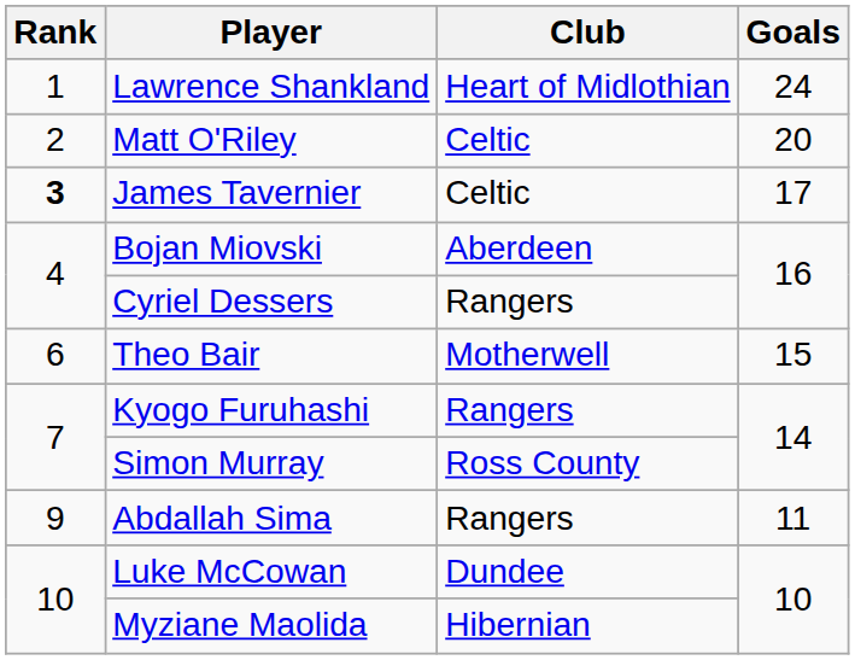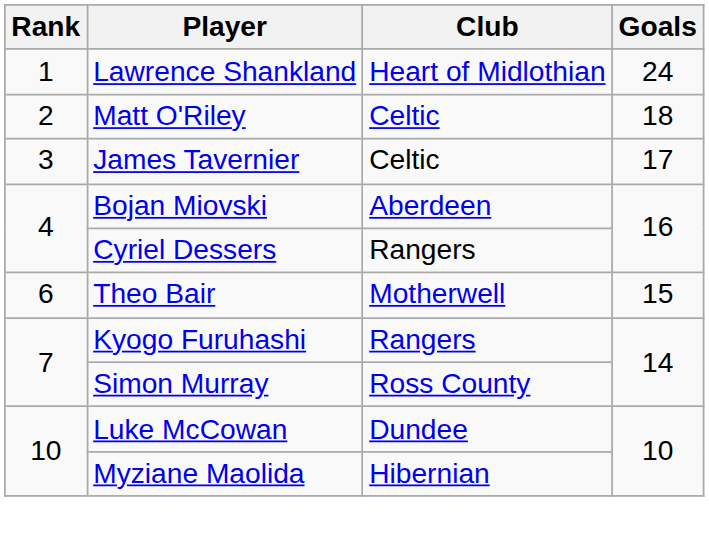 <table class="wikitable" style="text-align:center">
 <tr>
 <th>Rank</th>
 <th>Player</th>
 <th>Club</th>
 <th>Goals</th>
 </tr>
 <tr>
 <td>1</td>
 <td align="left"> <a href='#'>Lawrence Shankland</a></td>
 <td align="left"><a href='#'>Heart of Midlothian</a></td>
 <td>24</td>
 </tr>
 <tr>
 <td>2</td>
 <td align="left"> <a href='#'>Matt O'Riley</a></td>
 <td align="left"><a href='#'>Celtic</a></td>
-<td>20</td>
+<td>18</td>
 </tr>
 <tr>
-<td><strong>3</strong></td>
+<td>3</td>
 <td align="left"> <a href='#'>James Tavernier</a></td>
 <td align="left">Celtic</td>
 <td>17</td>
 </tr>
 <tr>
 <td rowspan="2">4</td>
 <td align="left"> <a href='#'>Bojan Miovski</a></td>
 <td align="left"><a href='#'>Aberdeen</a></td>
 <td rowspan="2">16</td>
 </tr>
 <tr>
 <td align="left"> <a href='#'>Cyriel Dessers</a></td>
 <td align="left">Rangers</td>
 </tr>
 <tr>
 <td>6</td>
 <td align="left"> <a href='#'>Theo Bair</a></td>
 <td align="left"><a href='#'>Motherwell</a></td>
 <td>15</td>
 </tr>
 <tr>
 <td rowspan="2">7</td>
 <td align="left"> <a href='#'>Kyogo Furuhashi</a></td>
 <td align="left"><a href='#'>Rangers</a></td>
 <td rowspan="2">14</td>
 </tr>
 <tr>
 <td align="left"> <a href='#'>Simon Murray</a></td>
 <td align="left"><a href='#'>Ross County</a></td>
 </tr>
 <tr>
-<td>9</td>
-<td align="left"> <a href='#'>Abdallah Sima</a></td>
-<td align="left">Rangers</td>
-<td>11</td>
-</tr>
-<tr>
 <td rowspan="2">10</td>
 <td align="left"> <a href='#'>Luke McCowan</a></td>
 <td align="left"><a href='#'>Dundee</a></td>
 <td rowspan="2">10</td>
 </tr>
 <tr>
 <td align="left"> <a href='#'>Myziane Maolida</a></td>
 <td align="left"><a href='#'>Hibernian</a></td>
 </tr>
 </table>
